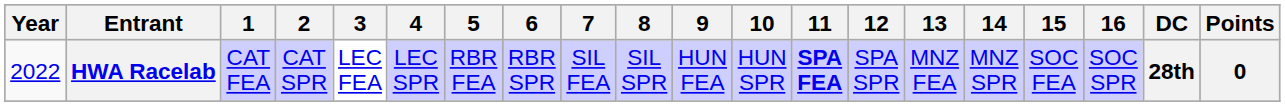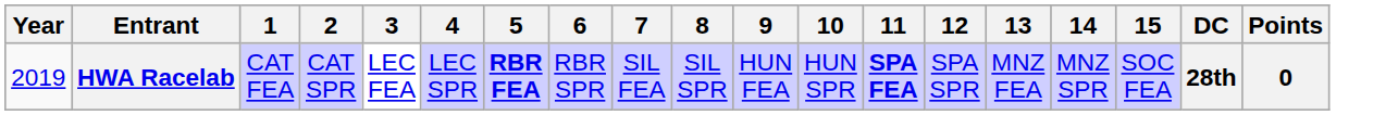 <table class="wikitable" style="text-align:center; font-size:85%">
 <tr>
 <th>Year</th>
 <th>Entrant</th>
 <th>1</th>
 <th>2</th>
 <th>3</th>
 <th>4</th>
 <th>5</th>
 <th>6</th>
 <th>7</th>
 <th>8</th>
 <th>9</th>
 <th>10</th>
 <th>11</th>
 <th>12</th>
 <th>13</th>
 <th>14</th>
 <th>15</th>
-<th>16</th>
 <th>DC</th>
 <th>Points</th>
 </tr>
 <tr>
-<td><a href='#'>2022</a></td>
+<td><a href='#'>2019</a></td>
 <th nowrap><a href='#'>HWA Racelab</a></th>
 <td style="background:#CFCFFF;"><a href='#'>CAT<br>FEA</a><br></td>
 <td style="background:#CFCFFF;"><a href='#'>CAT<br>SPR</a><br></td>
 <td style="background:#FFFFFF;"><a href='#'>LEC<br>FEA</a><br></td>
 <td style="background:#CFCFFF;"><a href='#'>LEC<br>SPR</a><br></td>
-<td style="background:#CFCFFF;"><a href='#'>RBR<br>FEA</a><br></td>
+<td style="background:#CFCFFF;"><strong><a href='#'>RBR<br>FEA</a><br></strong></td>
 <td style="background:#CFCFFF;"><a href='#'>RBR<br>SPR</a><br></td>
 <td style="background:#CFCFFF;"><a href='#'>SIL<br>FEA</a><br></td>
 <td style="background:#CFCFFF;"><a href='#'>SIL<br>SPR</a><br></td>
 <td style="background:#CFCFFF;"><a href='#'>HUN<br>FEA</a><br></td>
 <td style="background:#CFCFFF;"><a href='#'>HUN<br>SPR</a><br></td>
 <td style="background:#CFCFFF;"><strong><a href='#'>SPA<br>FEA</a><br></strong></td>
 <td style="background:#CFCFFF;"><a href='#'>SPA<br>SPR</a><br></td>
 <td style="background:#CFCFFF;"><a href='#'>MNZ<br>FEA</a><br></td>
 <td style="background:#CFCFFF;"><a href='#'>MNZ<br>SPR</a><br></td>
 <td style="background:#CFCFFF;"><a href='#'>SOC<br>FEA</a><br></td>
-<td style="background:#CFCFFF;"><a href='#'>SOC<br>SPR</a><br></td>
 <th>28th</th>
 <th>0</th>
 </tr>
 </table>
